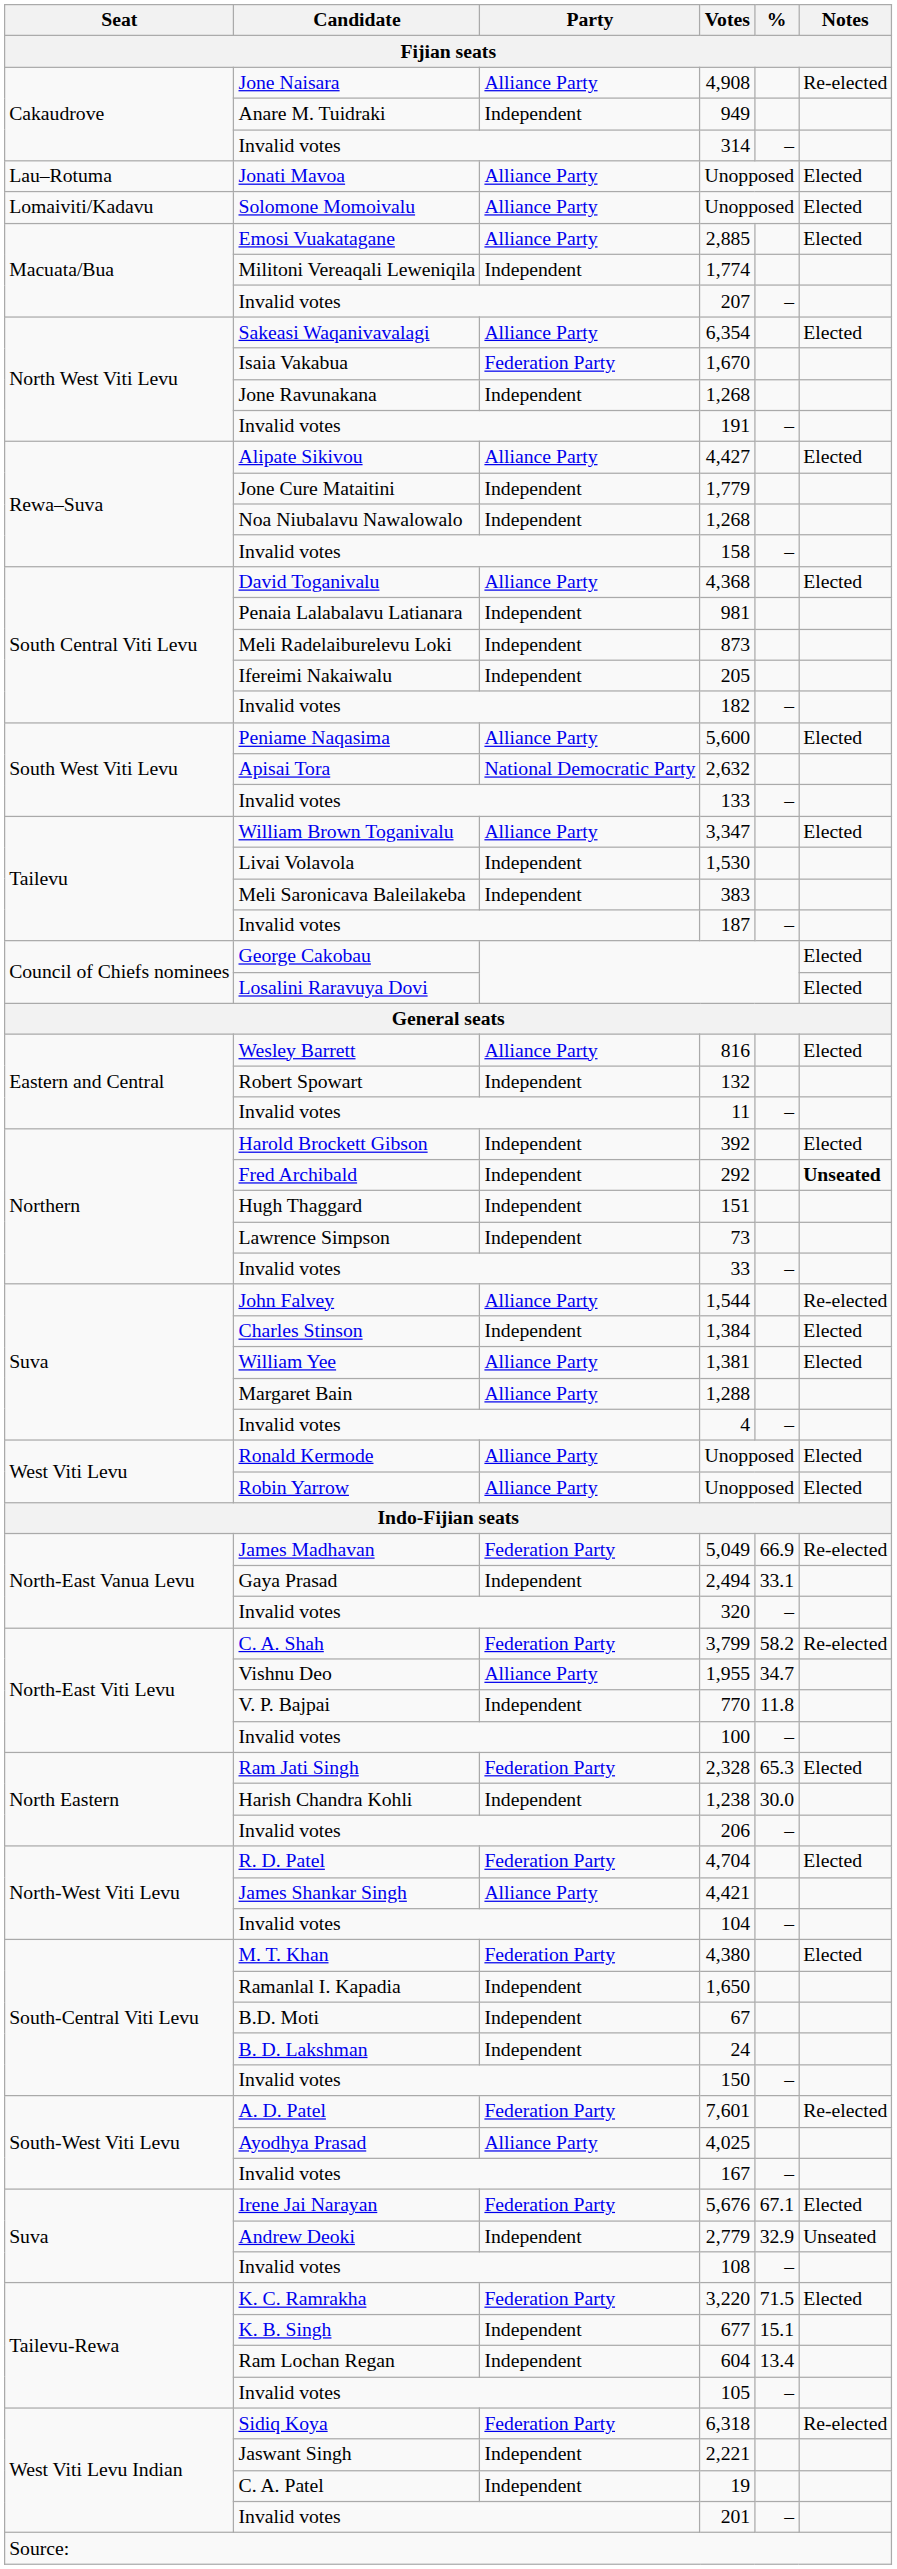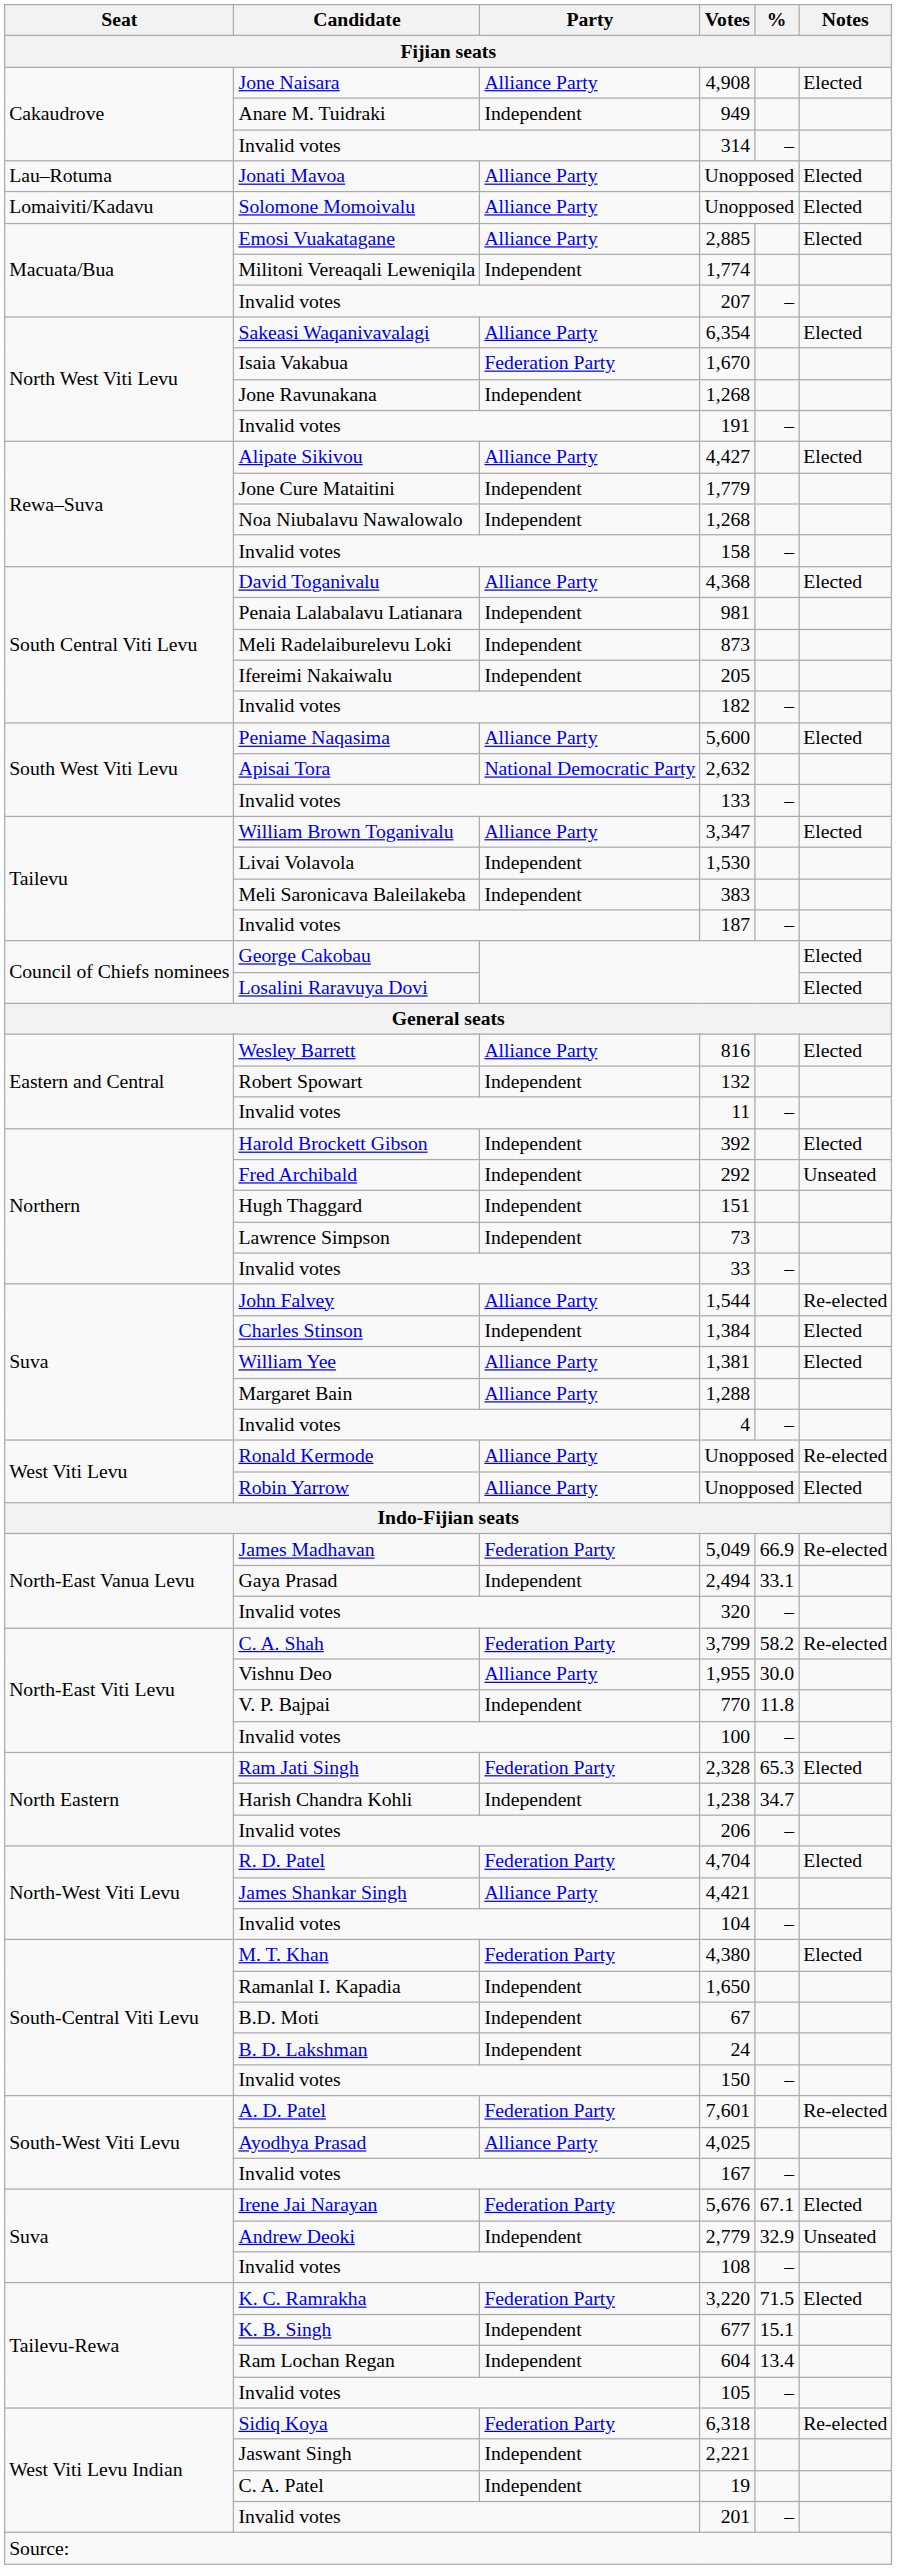 <table class=wikitable style=text-align:left>
 <tr>
 <th>Seat</th>
 <th>Candidate</th>
 <th>Party</th>
 <th>Votes</th>
 <th>%</th>
 <th>Notes</th>
 </tr>
 <tr>
 <th colspan=6>Fijian seats</th>
 </tr>
 <tr>
 <td rowspan=3>Cakaudrove</td>
 <td><a href='#'>Jone Naisara</a></td>
 <td><a href='#'>Alliance Party</a></td>
 <td align=right>4,908</td>
 <td align=right></td>
-<td>Re-elected</td>
+<td>Elected</td>
 </tr>
 <tr>
 <td>Anare M. Tuidraki</td>
 <td>Independent</td>
 <td align=right>949</td>
 <td align=right></td>
 <td></td>
 </tr>
 <tr>
 <td colspan=2>Invalid votes</td>
 <td align=right>314</td>
 <td align=right>–</td>
 <td></td>
 </tr>
 <tr>
 <td>Lau–Rotuma</td>
 <td><a href='#'>Jonati Mavoa</a></td>
 <td><a href='#'>Alliance Party</a></td>
 <td align=center colspan=2>Unopposed</td>
 <td>Elected</td>
 </tr>
 <tr>
 <td>Lomaiviti/Kadavu</td>
 <td><a href='#'>Solomone Momoivalu</a></td>
 <td><a href='#'>Alliance Party</a></td>
 <td align=center colspan=2>Unopposed</td>
 <td>Elected</td>
 </tr>
 <tr>
 <td rowspan=3>Macuata/Bua</td>
 <td><a href='#'>Emosi Vuakatagane</a></td>
 <td><a href='#'>Alliance Party</a></td>
 <td align=right>2,885</td>
 <td align=right></td>
 <td>Elected</td>
 </tr>
 <tr>
 <td>Militoni Vereaqali Leweniqila</td>
 <td>Independent</td>
 <td align=right>1,774</td>
 <td align=right></td>
 <td></td>
 </tr>
 <tr>
 <td colspan=2>Invalid votes</td>
 <td align=right>207</td>
 <td align=right>–</td>
 <td></td>
 </tr>
 <tr>
 <td rowspan=4>North West Viti Levu</td>
 <td><a href='#'>Sakeasi Waqanivavalagi</a></td>
 <td><a href='#'>Alliance Party</a></td>
 <td align=right>6,354</td>
 <td align=right></td>
 <td>Elected</td>
 </tr>
 <tr>
 <td>Isaia Vakabua</td>
 <td><a href='#'>Federation Party</a></td>
 <td align=right>1,670</td>
 <td align=right></td>
 <td></td>
 </tr>
 <tr>
 <td>Jone Ravunakana</td>
 <td>Independent</td>
 <td align=right>1,268</td>
 <td align=right></td>
 <td></td>
 </tr>
 <tr>
 <td colspan=2>Invalid votes</td>
 <td align=right>191</td>
 <td align=right>–</td>
 <td></td>
 </tr>
 <tr>
 <td rowspan=4>Rewa–Suva</td>
 <td><a href='#'>Alipate Sikivou</a></td>
 <td><a href='#'>Alliance Party</a></td>
 <td align=right>4,427</td>
 <td align=right></td>
 <td>Elected</td>
 </tr>
 <tr>
 <td>Jone Cure Mataitini</td>
 <td>Independent</td>
 <td align=right>1,779</td>
 <td align=right></td>
 <td></td>
 </tr>
 <tr>
 <td>Noa Niubalavu Nawalowalo</td>
 <td>Independent</td>
 <td align=right>1,268</td>
 <td align=right></td>
 <td></td>
 </tr>
 <tr>
 <td colspan=2>Invalid votes</td>
 <td align=right>158</td>
 <td align=right>–</td>
 <td></td>
 </tr>
 <tr>
 <td rowspan=5>South Central Viti Levu</td>
 <td><a href='#'>David Toganivalu</a></td>
 <td><a href='#'>Alliance Party</a></td>
 <td align=right>4,368</td>
 <td align=right></td>
 <td>Elected</td>
 </tr>
 <tr>
 <td>Penaia Lalabalavu Latianara</td>
 <td>Independent</td>
 <td align=right>981</td>
 <td align=right></td>
 <td></td>
 </tr>
 <tr>
 <td>Meli Radelaiburelevu Loki</td>
 <td>Independent</td>
 <td align=right>873</td>
 <td align=right></td>
 <td></td>
 </tr>
 <tr>
 <td>Ifereimi Nakaiwalu</td>
 <td>Independent</td>
 <td align=right>205</td>
 <td align=right></td>
 <td></td>
 </tr>
 <tr>
 <td colspan=2>Invalid votes</td>
 <td align=right>182</td>
 <td align=right>–</td>
 <td></td>
 </tr>
 <tr>
 <td rowspan=3>South West Viti Levu</td>
 <td><a href='#'>Peniame Naqasima</a></td>
 <td><a href='#'>Alliance Party</a></td>
 <td align=right>5,600</td>
 <td align=right></td>
 <td>Elected</td>
 </tr>
 <tr>
 <td><a href='#'>Apisai Tora</a></td>
 <td><a href='#'>National Democratic Party</a></td>
 <td align=right>2,632</td>
 <td align=right></td>
 <td></td>
 </tr>
 <tr>
 <td colspan=2>Invalid votes</td>
 <td align=right>133</td>
 <td align=right>–</td>
 <td></td>
 </tr>
 <tr>
 <td rowspan=4>Tailevu</td>
 <td><a href='#'>William Brown Toganivalu</a></td>
 <td><a href='#'>Alliance Party</a></td>
 <td align=right>3,347</td>
 <td align=right></td>
 <td>Elected</td>
 </tr>
 <tr>
 <td>Livai Volavola</td>
 <td>Independent</td>
 <td align=right>1,530</td>
 <td align=right></td>
 <td></td>
 </tr>
 <tr>
 <td>Meli Saronicava Baleilakeba</td>
 <td>Independent</td>
 <td align=right>383</td>
 <td align=right></td>
 <td></td>
 </tr>
 <tr>
 <td colspan=2>Invalid votes</td>
 <td align=right>187</td>
 <td align=right>–</td>
 <td></td>
 </tr>
 <tr>
 <td rowspan=2>Council of Chiefs nominees</td>
 <td><a href='#'>George Cakobau</a></td>
 <td colspan=3 rowspan=2></td>
 <td>Elected</td>
 </tr>
 <tr>
 <td><a href='#'>Losalini Raravuya Dovi</a></td>
 <td>Elected</td>
 </tr>
 <tr>
 <th colspan=6>General seats</th>
 </tr>
 <tr>
 <td rowspan=3>Eastern and Central</td>
 <td><a href='#'>Wesley Barrett</a></td>
 <td><a href='#'>Alliance Party</a></td>
 <td align=right>816</td>
 <td align=right></td>
 <td>Elected</td>
 </tr>
 <tr>
 <td>Robert Spowart</td>
 <td>Independent</td>
 <td align=right>132</td>
 <td align=right></td>
 <td></td>
 </tr>
 <tr>
 <td colspan=2>Invalid votes</td>
 <td align=right>11</td>
 <td align=right>–</td>
 <td></td>
 </tr>
 <tr>
 <td rowspan=5>Northern</td>
 <td><a href='#'>Harold Brockett Gibson</a></td>
 <td>Independent</td>
 <td align=right>392</td>
 <td align=right></td>
 <td>Elected</td>
 </tr>
 <tr>
 <td><a href='#'>Fred Archibald</a></td>
 <td>Independent</td>
 <td align=right>292</td>
 <td align=right></td>
-<td><strong>Unseated</strong></td>
+<td>Unseated</td>
 </tr>
 <tr>
 <td>Hugh Thaggard</td>
 <td>Independent</td>
 <td align=right>151</td>
 <td align=right></td>
 <td></td>
 </tr>
 <tr>
 <td>Lawrence Simpson</td>
 <td>Independent</td>
 <td align=right>73</td>
 <td align=right></td>
 <td></td>
 </tr>
 <tr>
 <td colspan=2>Invalid votes</td>
 <td align=right>33</td>
 <td align=right>–</td>
 <td></td>
 </tr>
 <tr>
 <td rowspan=5>Suva</td>
 <td><a href='#'>John Falvey</a></td>
 <td><a href='#'>Alliance Party</a></td>
 <td align=right>1,544</td>
 <td align=right></td>
 <td>Re-elected</td>
 </tr>
 <tr>
 <td><a href='#'>Charles Stinson</a></td>
 <td>Independent</td>
 <td align=right>1,384</td>
 <td align=right></td>
 <td>Elected</td>
 </tr>
 <tr>
 <td><a href='#'>William Yee</a></td>
 <td><a href='#'>Alliance Party</a></td>
 <td align=right>1,381</td>
 <td align=right></td>
 <td>Elected</td>
 </tr>
 <tr>
 <td>Margaret Bain</td>
 <td><a href='#'>Alliance Party</a></td>
 <td align=right>1,288</td>
 <td align=right></td>
 <td></td>
 </tr>
 <tr>
 <td colspan=2>Invalid votes</td>
 <td align=right>4</td>
 <td align=right>–</td>
 <td></td>
 </tr>
 <tr>
 <td rowspan=2>West Viti Levu</td>
 <td><a href='#'>Ronald Kermode</a></td>
 <td><a href='#'>Alliance Party</a></td>
 <td align=center colspan=2>Unopposed</td>
-<td>Elected</td>
+<td>Re-elected</td>
 </tr>
 <tr>
 <td><a href='#'>Robin Yarrow</a></td>
 <td><a href='#'>Alliance Party</a></td>
 <td align=center colspan=2>Unopposed</td>
 <td>Elected</td>
 </tr>
 <tr>
 <th colspan=6>Indo-Fijian seats</th>
 </tr>
 <tr>
 <td rowspan=3>North-East Vanua Levu</td>
 <td><a href='#'>James Madhavan</a></td>
 <td><a href='#'>Federation Party</a></td>
 <td align=right>5,049</td>
 <td align=right>66.9</td>
 <td>Re-elected</td>
 </tr>
 <tr>
 <td>Gaya Prasad</td>
 <td>Independent</td>
 <td align=right>2,494</td>
 <td align=right>33.1</td>
 <td></td>
 </tr>
 <tr>
 <td colspan=2>Invalid votes</td>
 <td align=right>320</td>
 <td align=right>–</td>
 <td></td>
 </tr>
 <tr>
 <td rowspan=4>North-East Viti Levu</td>
 <td><a href='#'>C. A. Shah</a></td>
 <td><a href='#'>Federation Party</a></td>
 <td align=right>3,799</td>
 <td align=right>58.2</td>
 <td>Re-elected</td>
 </tr>
 <tr>
 <td>Vishnu Deo</td>
 <td><a href='#'>Alliance Party</a></td>
 <td align=right>1,955</td>
-<td align=right>34.7</td>
+<td align=right>30.0</td>
 <td></td>
 </tr>
 <tr>
 <td>V. P. Bajpai</td>
 <td>Independent</td>
 <td align=right>770</td>
 <td align=right>11.8</td>
 <td></td>
 </tr>
 <tr>
 <td colspan=2>Invalid votes</td>
 <td align=right>100</td>
 <td align=right>–</td>
 <td></td>
 </tr>
 <tr>
 <td rowspan=3>North Eastern</td>
 <td><a href='#'>Ram Jati Singh</a></td>
 <td><a href='#'>Federation Party</a></td>
 <td align=right>2,328</td>
 <td align=right>65.3</td>
 <td>Elected</td>
 </tr>
 <tr>
 <td>Harish Chandra Kohli</td>
 <td>Independent</td>
 <td align=right>1,238</td>
-<td align=right>30.0</td>
+<td align=right>34.7</td>
 <td></td>
 </tr>
 <tr>
 <td colspan=2>Invalid votes</td>
 <td align=right>206</td>
 <td align=right>–</td>
 <td></td>
 </tr>
 <tr>
 <td rowspan=3>North-West Viti Levu</td>
 <td><a href='#'>R. D. Patel</a></td>
 <td><a href='#'>Federation Party</a></td>
 <td align=right>4,704</td>
 <td align=right></td>
 <td>Elected</td>
 </tr>
 <tr>
 <td><a href='#'>James Shankar Singh</a></td>
 <td><a href='#'>Alliance Party</a></td>
 <td align=right>4,421</td>
 <td align=right></td>
 <td></td>
 </tr>
 <tr>
 <td colspan=2>Invalid votes</td>
 <td align=right>104</td>
 <td align=right>–</td>
 <td></td>
 </tr>
 <tr>
 <td rowspan=5>South-Central Viti Levu</td>
 <td><a href='#'>M. T. Khan</a></td>
 <td><a href='#'>Federation Party</a></td>
 <td align=right>4,380</td>
 <td align=right></td>
 <td>Elected</td>
 </tr>
 <tr>
 <td>Ramanlal I. Kapadia</td>
 <td>Independent</td>
 <td align=right>1,650</td>
 <td align=right></td>
 <td></td>
 </tr>
 <tr>
 <td>B.D. Moti</td>
 <td>Independent</td>
 <td align=right>67</td>
 <td></td>
 <td></td>
 </tr>
 <tr>
 <td><a href='#'>B. D. Lakshman</a></td>
 <td>Independent</td>
 <td align=right>24</td>
 <td align=right></td>
 <td></td>
 </tr>
 <tr>
 <td colspan=2>Invalid votes</td>
 <td align=right>150</td>
 <td align=right>–</td>
 <td></td>
 </tr>
 <tr>
 <td rowspan=3>South-West Viti Levu</td>
 <td><a href='#'>A. D. Patel</a></td>
 <td><a href='#'>Federation Party</a></td>
 <td align=right>7,601</td>
 <td align=right></td>
 <td>Re-elected</td>
 </tr>
 <tr>
 <td><a href='#'>Ayodhya Prasad</a></td>
 <td><a href='#'>Alliance Party</a></td>
 <td align=right>4,025</td>
 <td align=right></td>
 <td></td>
 </tr>
 <tr>
 <td colspan=2>Invalid votes</td>
 <td align=right>167</td>
 <td align=right>–</td>
 <td></td>
 </tr>
 <tr>
 <td rowspan=3>Suva</td>
 <td><a href='#'>Irene Jai Narayan</a></td>
 <td><a href='#'>Federation Party</a></td>
 <td align=right>5,676</td>
 <td align=right>67.1</td>
 <td>Elected</td>
 </tr>
 <tr>
 <td><a href='#'>Andrew Deoki</a></td>
 <td>Independent</td>
 <td align=right>2,779</td>
 <td align=right>32.9</td>
 <td>Unseated</td>
 </tr>
 <tr>
 <td colspan=2>Invalid votes</td>
 <td align=right>108</td>
 <td align=right>–</td>
 <td></td>
 </tr>
 <tr>
 <td rowspan=4>Tailevu-Rewa</td>
 <td><a href='#'>K. C. Ramrakha</a></td>
 <td><a href='#'>Federation Party</a></td>
 <td align=right>3,220</td>
 <td align=right>71.5</td>
 <td>Elected</td>
 </tr>
 <tr>
 <td><a href='#'>K. B. Singh</a></td>
 <td>Independent</td>
 <td align=right>677</td>
 <td align=right>15.1</td>
 <td></td>
 </tr>
 <tr>
 <td>Ram Lochan Regan</td>
 <td>Independent</td>
 <td align=right>604</td>
 <td align=right>13.4</td>
 <td></td>
 </tr>
 <tr>
 <td colspan=2>Invalid votes</td>
 <td align=right>105</td>
 <td align=right>–</td>
 <td></td>
 </tr>
 <tr>
 <td rowspan=4>West Viti Levu Indian</td>
 <td><a href='#'>Sidiq Koya</a></td>
 <td><a href='#'>Federation Party</a></td>
 <td align=right>6,318</td>
 <td align=right></td>
 <td>Re-elected</td>
 </tr>
 <tr>
 <td>Jaswant Singh</td>
 <td>Independent</td>
 <td align=right>2,221</td>
 <td align=right></td>
 <td></td>
 </tr>
 <tr>
 <td>C. A. Patel</td>
 <td>Independent</td>
 <td align=right>19</td>
 <td align=right></td>
 <td></td>
 </tr>
 <tr>
 <td colspan=2>Invalid votes</td>
 <td align=right>201</td>
 <td align=right>–</td>
 <td></td>
 </tr>
 <tr>
 <td colspan=6>Source: </td>
 </tr>
 </table>
